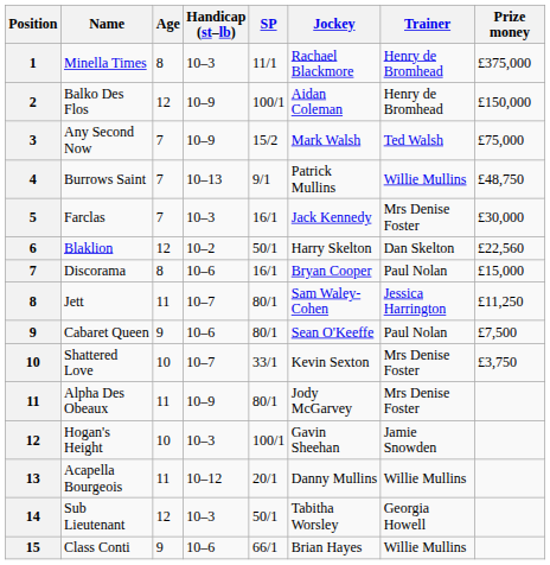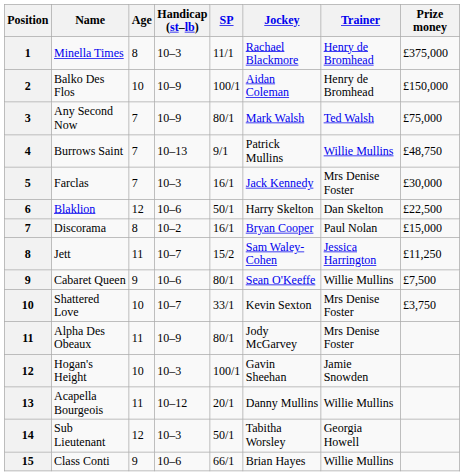 <table class="wikitable sortable">
 <tr>
 <th>Position</th>
 <th>Name</th>
 <th>Age</th>
 <th>Handicap<br>(<a href='#'>st</a>–<a href='#'>lb</a>)</th>
 <th><a href='#'>SP</a></th>
 <th><a href='#'>Jockey</a></th>
 <th><a href='#'>Trainer</a></th>
 <th>Prize money</th>
 </tr>
 <tr>
 <th>1</th>
 <td><a href='#'>Minella Times</a></td>
 <td>8</td>
 <td>10–3</td>
 <td>11/1</td>
 <td><a href='#'>Rachael Blackmore</a></td>
 <td><a href='#'>Henry de Bromhead</a></td>
 <td>£375,000</td>
 </tr>
 <tr>
 <th>2</th>
 <td>Balko Des Flos</td>
-<td>12</td>
+<td>10</td>
 <td>10–9</td>
 <td>100/1</td>
 <td><a href='#'>Aidan Coleman</a></td>
 <td>Henry de Bromhead</td>
 <td>£150,000</td>
 </tr>
 <tr>
 <th>3</th>
 <td>Any Second Now</td>
 <td>7</td>
 <td>10–9</td>
-<td>15/2</td>
+<td>80/1</td>
 <td><a href='#'>Mark Walsh</a></td>
 <td><a href='#'>Ted Walsh</a></td>
 <td>£75,000</td>
 </tr>
 <tr>
 <th>4</th>
 <td>Burrows Saint</td>
 <td>7</td>
 <td>10–13</td>
 <td>9/1</td>
 <td>Patrick Mullins</td>
 <td><a href='#'>Willie Mullins</a></td>
 <td>£48,750</td>
 </tr>
 <tr>
 <th>5</th>
 <td>Farclas</td>
 <td>7</td>
 <td>10–3</td>
 <td>16/1</td>
 <td><a href='#'>Jack Kennedy</a></td>
 <td>Mrs Denise Foster</td>
 <td>£30,000</td>
 </tr>
 <tr>
 <th>6</th>
 <td><a href='#'>Blaklion</a></td>
 <td>12</td>
-<td>10–2</td>
+<td>10–6</td>
 <td>50/1</td>
 <td>Harry Skelton</td>
 <td>Dan Skelton</td>
-<td>£22,560</td>
+<td>£22,500</td>
 </tr>
 <tr>
 <th>7</th>
 <td>Discorama</td>
 <td>8</td>
-<td>10–6</td>
+<td>10–2</td>
 <td>16/1</td>
 <td><a href='#'>Bryan Cooper</a></td>
 <td>Paul Nolan</td>
 <td>£15,000</td>
 </tr>
 <tr>
 <th>8</th>
 <td>Jett</td>
 <td>11</td>
 <td>10–7</td>
-<td>80/1</td>
+<td>15/2</td>
 <td><a href='#'>Sam Waley-Cohen</a></td>
 <td><a href='#'>Jessica Harrington</a></td>
 <td>£11,250</td>
 </tr>
 <tr>
 <th>9</th>
 <td>Cabaret Queen</td>
 <td>9</td>
 <td>10–6</td>
 <td>80/1</td>
 <td><a href='#'>Sean O'Keeffe</a></td>
-<td>Paul Nolan</td>
+<td>Willie Mullins</td>
 <td>£7,500</td>
 </tr>
 <tr>
 <th>10</th>
 <td>Shattered Love</td>
 <td>10</td>
 <td>10–7</td>
 <td>33/1</td>
 <td>Kevin Sexton</td>
 <td>Mrs Denise Foster</td>
 <td>£3,750</td>
 </tr>
 <tr>
 <th>11</th>
 <td>Alpha Des Obeaux</td>
 <td>11</td>
 <td>10–9</td>
 <td>80/1</td>
 <td>Jody McGarvey</td>
 <td>Mrs Denise Foster</td>
 <td></td>
 </tr>
 <tr>
 <th>12</th>
 <td>Hogan's Height</td>
 <td>10</td>
 <td>10–3</td>
 <td>100/1</td>
 <td>Gavin Sheehan</td>
 <td>Jamie Snowden</td>
 <td></td>
 </tr>
 <tr>
 <th>13</th>
 <td>Acapella Bourgeois</td>
 <td>11</td>
 <td>10–12</td>
 <td>20/1</td>
 <td>Danny Mullins</td>
 <td>Willie Mullins</td>
 <td></td>
 </tr>
 <tr>
 <th>14</th>
 <td>Sub Lieutenant</td>
 <td>12</td>
 <td>10–3</td>
 <td>50/1</td>
 <td>Tabitha Worsley</td>
 <td>Georgia Howell</td>
 <td></td>
 </tr>
 <tr>
 <th>15</th>
 <td>Class Conti</td>
 <td>9</td>
 <td>10–6</td>
 <td>66/1</td>
 <td>Brian Hayes</td>
 <td>Willie Mullins</td>
 <td></td>
 </tr>
 </table>
